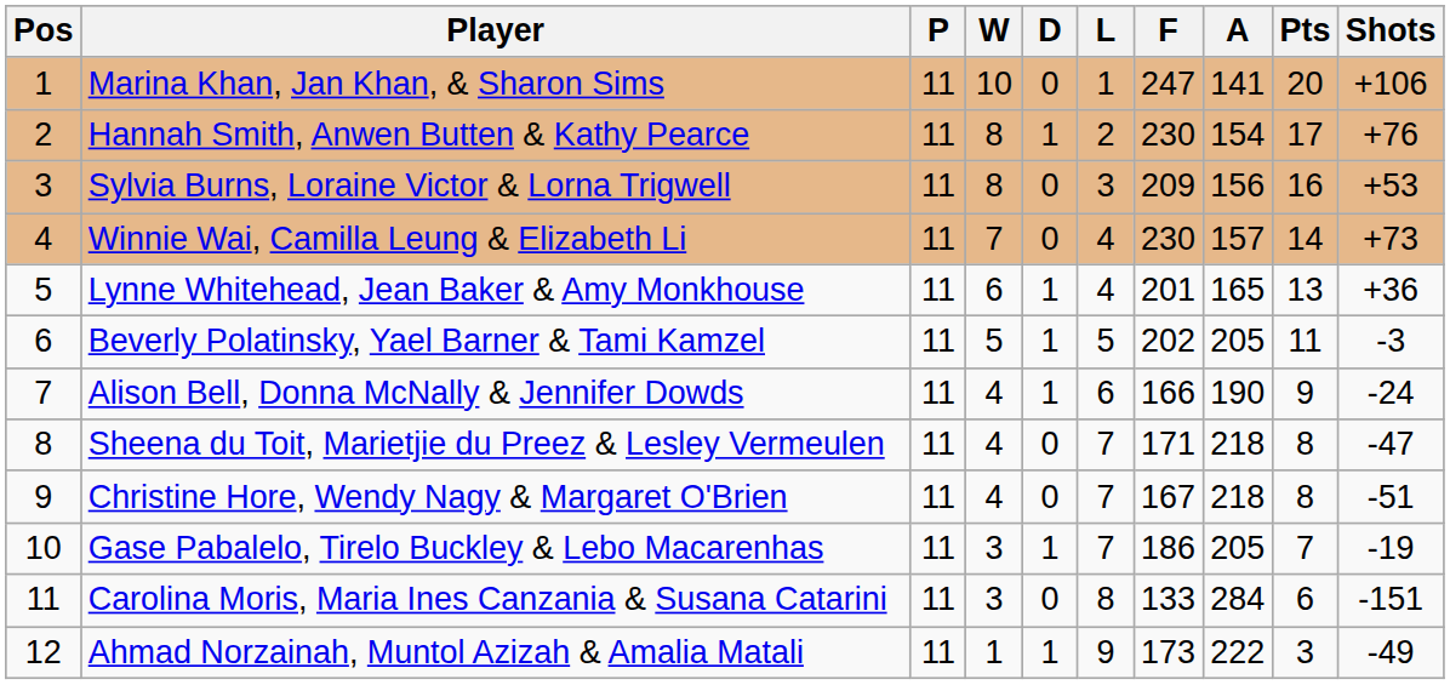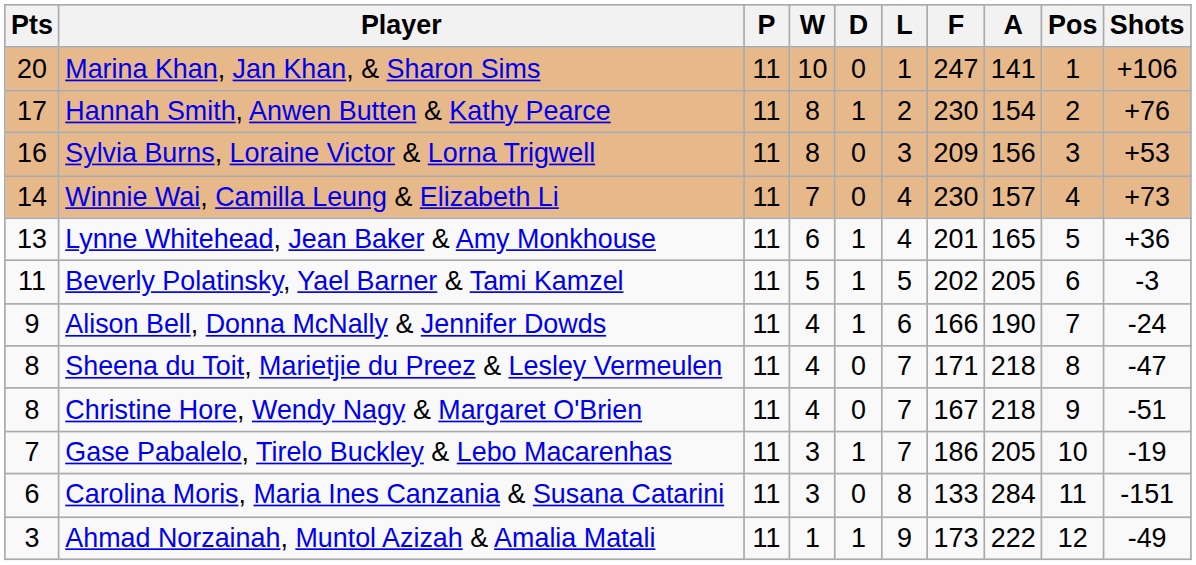 <table class="wikitable" style="font-size: 100%">
 <tr>
-<th width=20>Pos</th>
+<th width=20>Pts</th>
 <th width=400>Player</th>
 <th width=20>P</th>
 <th width=20>W</th>
 <th width=20>D</th>
 <th width=20>L</th>
 <th width=20>F</th>
 <th width=20>A</th>
-<th width=20>Pts</th>
+<th width=20>Pos</th>
 <th width=20>Shots</th>
 </tr>
 <tr align=center style="background: #E6B88A;">
-<td>1</td>
+<td>20</td>
 <td align="left"> <a href='#'>Marina Khan</a>, <a href='#'>Jan Khan</a>, & <a href='#'>Sharon Sims</a></td>
 <td>11</td>
 <td>10</td>
 <td>0</td>
 <td>1</td>
 <td>247</td>
 <td>141</td>
-<td>20</td>
+<td>1</td>
 <td>+106</td>
 </tr>
 <tr align=center style="background: #E6B88A;">
-<td>2</td>
+<td>17</td>
 <td align="left"> <a href='#'>Hannah Smith</a>, <a href='#'>Anwen Butten</a> & <a href='#'>Kathy Pearce</a></td>
 <td>11</td>
 <td>8</td>
 <td>1</td>
 <td>2</td>
 <td>230</td>
 <td>154</td>
-<td>17</td>
+<td>2</td>
 <td>+76</td>
 </tr>
 <tr align=center style="background: #E6B88A;">
-<td>3</td>
+<td>16</td>
 <td align="left"> <a href='#'>Sylvia Burns</a>, <a href='#'>Loraine Victor</a> & <a href='#'>Lorna Trigwell</a></td>
 <td>11</td>
 <td>8</td>
 <td>0</td>
 <td>3</td>
 <td>209</td>
 <td>156</td>
-<td>16</td>
+<td>3</td>
 <td>+53</td>
 </tr>
 <tr align=center style="background: #E6B88A;">
-<td>4</td>
+<td>14</td>
 <td align="left"> <a href='#'>Winnie Wai</a>, <a href='#'>Camilla Leung</a> & <a href='#'>Elizabeth Li</a></td>
 <td>11</td>
 <td>7</td>
 <td>0</td>
 <td>4</td>
 <td>230</td>
 <td>157</td>
-<td>14</td>
+<td>4</td>
 <td>+73</td>
 </tr>
 <tr align=center>
-<td>5</td>
+<td>13</td>
 <td align="left"> <a href='#'>Lynne Whitehead</a>, <a href='#'>Jean Baker</a> & <a href='#'>Amy Monkhouse</a></td>
 <td>11</td>
 <td>6</td>
 <td>1</td>
 <td>4</td>
 <td>201</td>
 <td>165</td>
-<td>13</td>
+<td>5</td>
 <td>+36</td>
 </tr>
 <tr align=center>
-<td>6</td>
+<td>11</td>
 <td align="left"> <a href='#'>Beverly Polatinsky</a>, <a href='#'>Yael Barner</a> & <a href='#'>Tami Kamzel</a></td>
 <td>11</td>
 <td>5</td>
 <td>1</td>
 <td>5</td>
 <td>202</td>
 <td>205</td>
-<td>11</td>
+<td>6</td>
 <td>-3</td>
 </tr>
 <tr align=center>
-<td>7</td>
+<td>9</td>
 <td align="left"> <a href='#'>Alison Bell</a>, <a href='#'>Donna McNally</a> & <a href='#'>Jennifer Dowds</a></td>
 <td>11</td>
 <td>4</td>
 <td>1</td>
 <td>6</td>
 <td>166</td>
 <td>190</td>
-<td>9</td>
+<td>7</td>
 <td>-24</td>
 </tr>
 <tr align=center>
 <td>8</td>
 <td align="left"> <a href='#'>Sheena du Toit</a>, <a href='#'>Marietjie du Preez</a> & <a href='#'>Lesley Vermeulen</a></td>
 <td>11</td>
 <td>4</td>
 <td>0</td>
 <td>7</td>
 <td>171</td>
 <td>218</td>
 <td>8</td>
 <td>-47</td>
 </tr>
 <tr align=center>
-<td>9</td>
+<td>8</td>
 <td align="left"> <a href='#'>Christine Hore</a>, <a href='#'>Wendy Nagy</a> & <a href='#'>Margaret O'Brien</a></td>
 <td>11</td>
 <td>4</td>
 <td>0</td>
 <td>7</td>
 <td>167</td>
 <td>218</td>
-<td>8</td>
+<td>9</td>
 <td>-51</td>
 </tr>
 <tr align=center>
-<td>10</td>
+<td>7</td>
 <td align="left"> <a href='#'>Gase Pabalelo</a>, <a href='#'>Tirelo Buckley</a> & <a href='#'>Lebo Macarenhas</a></td>
 <td>11</td>
 <td>3</td>
 <td>1</td>
 <td>7</td>
 <td>186</td>
 <td>205</td>
-<td>7</td>
+<td>10</td>
 <td>-19</td>
 </tr>
 <tr align=center>
-<td>11</td>
+<td>6</td>
 <td align="left"> <a href='#'>Carolina Moris</a>, <a href='#'>Maria Ines Canzania</a> & <a href='#'>Susana Catarini</a></td>
 <td>11</td>
 <td>3</td>
 <td>0</td>
 <td>8</td>
 <td>133</td>
 <td>284</td>
-<td>6</td>
+<td>11</td>
 <td>-151</td>
 </tr>
 <tr align=center>
-<td>12</td>
+<td>3</td>
 <td align="left"> <a href='#'>Ahmad Norzainah</a>, <a href='#'>Muntol Azizah</a> & <a href='#'>Amalia Matali</a></td>
 <td>11</td>
 <td>1</td>
 <td>1</td>
 <td>9</td>
 <td>173</td>
 <td>222</td>
-<td>3</td>
+<td>12</td>
 <td>-49</td>
 </tr>
 </table>
